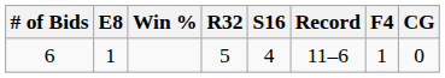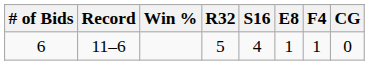 <table class="wikitable">
 <tr>
 <th># of Bids</th>
-<th>E8</th>
+<th>Record</th>
 <th>Win %</th>
 <th>R32</th>
 <th>S16</th>
-<th>Record</th>
+<th>E8</th>
 <th>F4</th>
 <th>CG</th>
 </tr>
 <tr align="center">
 <td>6</td>
-<td>1</td>
+<td>11–6</td>
 <td></td>
 <td>5</td>
 <td>4</td>
-<td>11–6</td>
+<td>1</td>
 <td>1</td>
 <td>0</td>
 </tr>
 </table>
